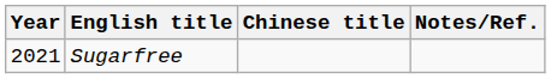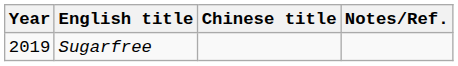 <table class="wikitable sortable">
 <tr>
 <th>Year</th>
 <th>English title</th>
 <th>Chinese title</th>
 <th class="unsortable">Notes/Ref.</th>
 </tr>
 <tr>
-<td>2021</td>
+<td>2019</td>
 <td><em>Sugarfree</em></td>
 <td></td>
 </tr>
 </table>
